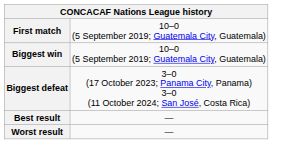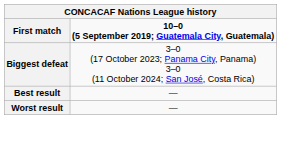 <table class="wikitable collapsible collapsed" style="text-align: center;font-size:90%;">
 <tr>
 <th colspan=2>CONCACAF Nations League history</th>
 </tr>
 <tr>
 <th>First match</th>
-<td> 10–0 <br>(5 September 2019; <a href='#'>Guatemala City</a>, Guatemala)</td>
-</tr>
-<tr>
-<th>Biggest win</th>
-<td> 10–0 <br>(5 September 2019; <a href='#'>Guatemala City</a>, Guatemala)</td>
+<td><strong> 10–0 <br>(5 September 2019; <a href='#'>Guatemala City</a>, Guatemala)</strong></td>
 </tr>
 <tr>
 <th>Biggest defeat</th>
 <td> 3–0 <br>(17 October 2023; <a href='#'>Panama City</a>, Panama)<br> 3–0 <br>(11 October 2024; <a href='#'>San José</a>, Costa Rica)</td>
 </tr>
 <tr>
 <th>Best result</th>
 <td>—</td>
 </tr>
 <tr>
 <th>Worst result</th>
 <td>—</td>
 </tr>
 </table>
